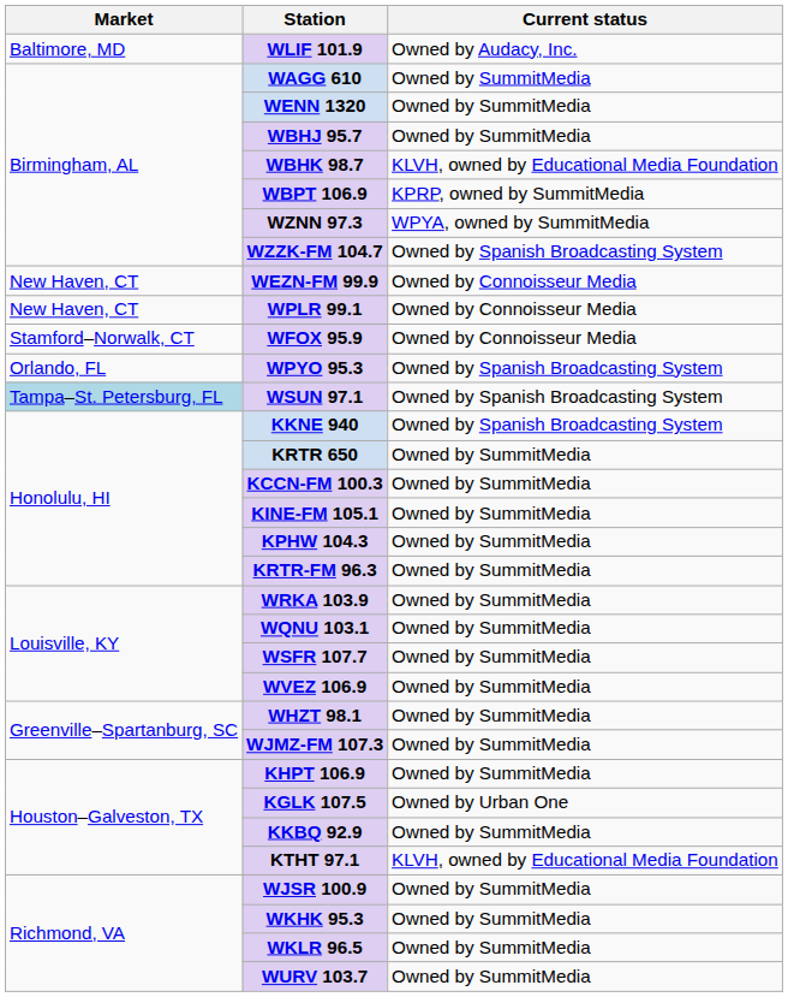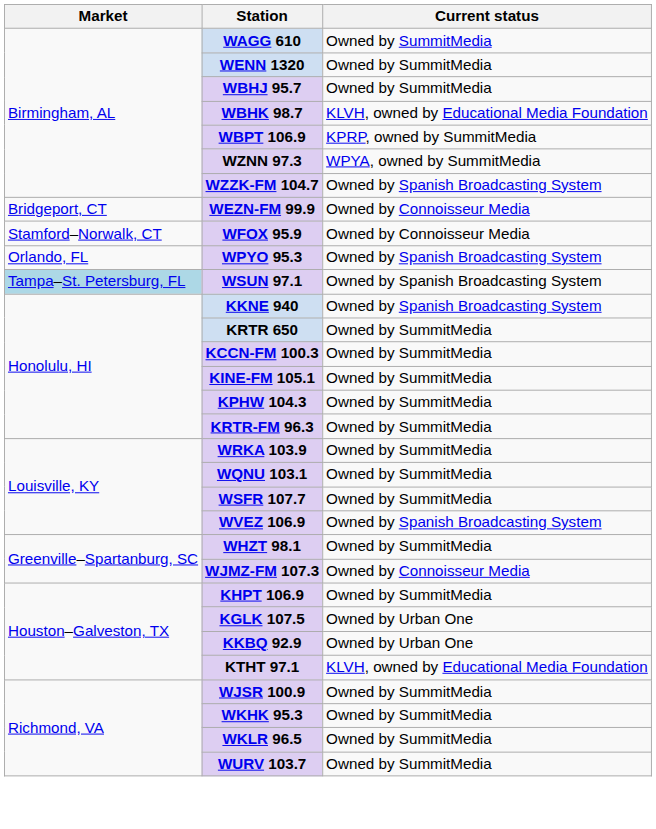 <table class="wikitable">
 <tr>
 <th>Market</th>
 <th>Station<br></th>
 <th>Current status</th>
-</tr>
-<tr>
-<td><a href='#'>Baltimore, MD</a></td>
-<th style="background: #ddcef2;"><a href='#'>WLIF</a> 101.9</th>
-<td>Owned by <a href='#'>Audacy, Inc.</a></td>
 </tr>
 <tr>
 <td rowspan="7"><a href='#'>Birmingham, AL</a></td>
 <th style="background: #cedff2;"><a href='#'>WAGG</a> 610</th>
 <td>Owned by <a href='#'>SummitMedia</a></td>
 </tr>
 <tr>
 <th style="background: #cedff2;"><a href='#'>WENN</a> 1320</th>
 <td>Owned by SummitMedia</td>
 </tr>
 <tr>
 <th style="background: #ddcef2;"><a href='#'>WBHJ</a> 95.7</th>
 <td>Owned by SummitMedia</td>
 </tr>
 <tr>
 <th style="background: #ddcef2;"><a href='#'>WBHK</a> 98.7</th>
 <td><a href='#'>KLVH</a>, owned by <a href='#'>Educational Media Foundation</a></td>
 </tr>
 <tr>
 <th style="background: #ddcef2;"><a href='#'>WBPT</a> 106.9</th>
 <td><a href='#'>KPRP</a>, owned by SummitMedia</td>
 </tr>
 <tr>
 <th style="background: #ddcef2;">WZNN 97.3</th>
 <td><a href='#'>WPYA</a>, owned by SummitMedia</td>
 </tr>
 <tr>
 <th style="background: #ddcef2;"><a href='#'>WZZK-FM</a> 104.7</th>
 <td>Owned by <a href='#'>Spanish Broadcasting System</a></td>
 </tr>
 <tr>
-<td><a href='#'>New Haven, CT</a></td>
+<td><a href='#'>Bridgeport, CT</a></td>
 <th style="background: #ddcef2;"><a href='#'>WEZN-FM</a> 99.9</th>
 <td>Owned by <a href='#'>Connoisseur Media</a></td>
-</tr>
-<tr>
-<td><a href='#'>New Haven, CT</a></td>
-<th style="background: #ddcef2;"><a href='#'>WPLR</a> 99.1</th>
-<td>Owned by Connoisseur Media</td>
 </tr>
 <tr>
 <td><a href='#'>Stamford</a>–<a href='#'>Norwalk, CT</a></td>
 <th style="background: #ddcef2;"><a href='#'>WFOX</a> 95.9</th>
 <td>Owned by Connoisseur Media</td>
 </tr>
 <tr>
 <td><a href='#'>Orlando, FL</a></td>
 <th style="background: #ddcef2;"><a href='#'>WPYO</a> 95.3</th>
 <td>Owned by <a href='#'>Spanish Broadcasting System</a></td>
 </tr>
 <tr>
 <td style="background: lightblue;"><a href='#'>Tampa</a>–<a href='#'>St. Petersburg, FL</a></td>
 <th style="background: #ddcef2;"><a href='#'>WSUN</a> 97.1</th>
 <td>Owned by Spanish Broadcasting System</td>
 </tr>
 <tr>
 <td rowspan="6"><a href='#'>Honolulu, HI</a></td>
 <th style="background: #cedff2;"><a href='#'>KKNE</a> 940</th>
 <td>Owned by <a href='#'>Spanish Broadcasting System</a></td>
 </tr>
 <tr>
 <th style="background: #cedff2;">KRTR 650</th>
 <td>Owned by SummitMedia</td>
 </tr>
 <tr>
 <th style="background: #ddcef2;"><a href='#'>KCCN-FM</a> 100.3</th>
 <td>Owned by SummitMedia</td>
 </tr>
 <tr>
 <th style="background: #ddcef2;"><a href='#'>KINE-FM</a> 105.1</th>
 <td>Owned by SummitMedia</td>
 </tr>
 <tr>
 <th style="background: #ddcef2;"><a href='#'>KPHW</a> 104.3</th>
 <td>Owned by SummitMedia</td>
 </tr>
 <tr>
 <th style="background: #ddcef2;"><a href='#'>KRTR-FM</a> 96.3</th>
 <td>Owned by SummitMedia</td>
 </tr>
 <tr>
 <td rowspan="4"><a href='#'>Louisville, KY</a></td>
 <th style="background: #ddcef2;"><a href='#'>WRKA</a> 103.9</th>
 <td>Owned by SummitMedia</td>
 </tr>
 <tr>
 <th style="background: #ddcef2;"><a href='#'>WQNU</a> 103.1</th>
 <td>Owned by SummitMedia</td>
 </tr>
 <tr>
 <th style="background: #ddcef2;"><a href='#'>WSFR</a> 107.7</th>
 <td>Owned by SummitMedia</td>
 </tr>
 <tr>
 <th style="background: #ddcef2;"><a href='#'>WVEZ</a> 106.9</th>
-<td>Owned by SummitMedia</td>
+<td>Owned by <a href='#'>Spanish Broadcasting System</a></td>
 </tr>
 <tr>
 <td rowspan="2"><a href='#'>Greenville</a>–<a href='#'>Spartanburg, SC</a></td>
 <th style="background: #ddcef2;"><a href='#'>WHZT</a> 98.1</th>
 <td>Owned by SummitMedia</td>
 </tr>
 <tr>
 <th style="background: #ddcef2;"><a href='#'>WJMZ-FM</a> 107.3</th>
-<td>Owned by SummitMedia</td>
+<td>Owned by <a href='#'>Connoisseur Media</a></td>
 </tr>
 <tr>
 <td rowspan="4"><a href='#'>Houston</a>–<a href='#'>Galveston, TX</a></td>
 <th style="background: #ddcef2;"><a href='#'>KHPT</a> 106.9</th>
 <td>Owned by SummitMedia</td>
 </tr>
 <tr>
 <th style="background: #ddcef2;"><a href='#'>KGLK</a> 107.5</th>
 <td>Owned by Urban One</td>
 </tr>
 <tr>
 <th style="background: #ddcef2;"><a href='#'>KKBQ</a> 92.9</th>
-<td>Owned by SummitMedia</td>
+<td>Owned by Urban One</td>
 </tr>
 <tr>
 <th style="background: #ddcef2;">KTHT 97.1</th>
 <td><a href='#'>KLVH</a>, owned by <a href='#'>Educational Media Foundation</a></td>
 </tr>
 <tr>
 <td rowspan="4"><a href='#'>Richmond, VA</a></td>
 <th style="background: #ddcef2;"><a href='#'>WJSR</a> 100.9</th>
 <td>Owned by SummitMedia</td>
 </tr>
 <tr>
 <th style="background: #ddcef2;"><a href='#'>WKHK</a> 95.3</th>
 <td>Owned by SummitMedia</td>
 </tr>
 <tr>
 <th style="background: #ddcef2;"><a href='#'>WKLR</a> 96.5</th>
 <td>Owned by SummitMedia</td>
 </tr>
 <tr>
 <th style="background: #ddcef2;"><a href='#'>WURV</a> 103.7</th>
 <td>Owned by SummitMedia</td>
 </tr>
 </table>
